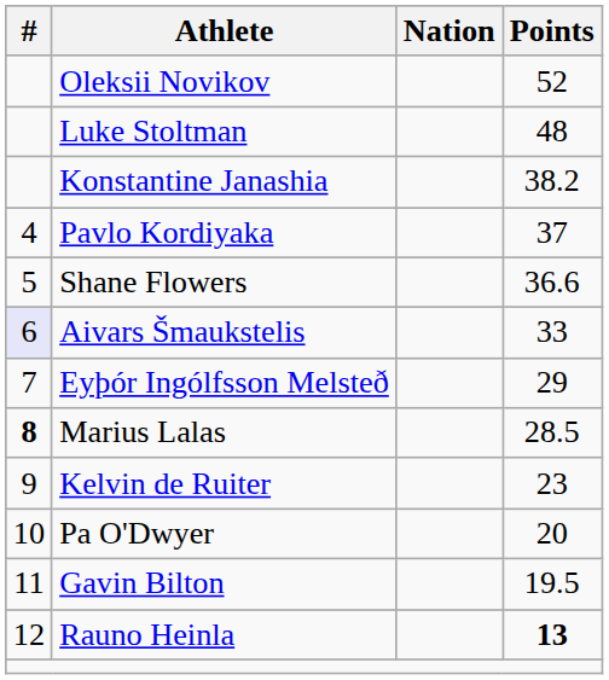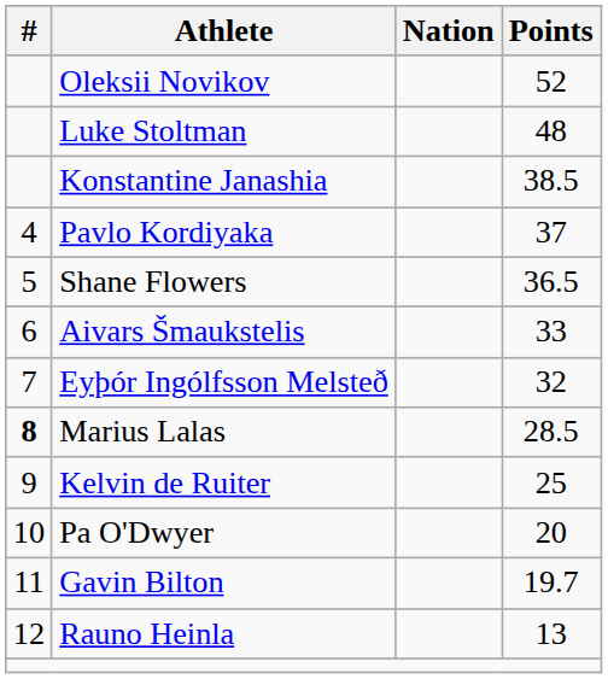 <table class="wikitable" style="text-align:center">
 <tr>
 <th scope="col" style="width: 10px;">#</th>
 <th scope="col">Athlete</th>
 <th scope="col">Nation</th>
 <th scope="col" style="width: 10px;">Points</th>
 </tr>
 <tr>
 <td></td>
 <td align=left><a href='#'>Oleksii Novikov</a></td>
 <td align=left></td>
 <td>52</td>
 </tr>
 <tr>
 <td></td>
 <td align=left><a href='#'>Luke Stoltman</a></td>
 <td align=left></td>
 <td>48</td>
 </tr>
 <tr>
 <td></td>
 <td align=left><a href='#'>Konstantine Janashia</a></td>
 <td align=left></td>
-<td>38.2</td>
+<td>38.5</td>
 </tr>
 <tr>
 <td>4</td>
 <td align=left><a href='#'>Pavlo Kordiyaka</a></td>
 <td align=left></td>
 <td>37</td>
 </tr>
 <tr>
 <td>5</td>
 <td align=left>Shane Flowers</td>
 <td align=left></td>
-<td>36.6</td>
+<td>36.5</td>
 </tr>
 <tr>
-<td style="background: lavender;">6</td>
+<td>6</td>
 <td align=left><a href='#'>Aivars Šmaukstelis</a></td>
 <td align=left></td>
 <td>33</td>
 </tr>
 <tr>
 <td>7</td>
 <td align=left><a href='#'>Eyþór Ingólfsson Melsteð</a></td>
 <td align=left></td>
-<td>29</td>
+<td>32</td>
 </tr>
 <tr>
 <td><strong>8</strong></td>
 <td align=left>Marius Lalas</td>
 <td align=left></td>
 <td>28.5</td>
 </tr>
 <tr>
 <td>9</td>
 <td align=left><a href='#'>Kelvin de Ruiter</a></td>
 <td align=left></td>
-<td>23</td>
+<td>25</td>
 </tr>
 <tr>
 <td>10</td>
 <td align=left>Pa O'Dwyer</td>
 <td align=left></td>
 <td>20</td>
 </tr>
 <tr>
 <td>11</td>
 <td align=left><a href='#'>Gavin Bilton</a></td>
 <td align=left></td>
-<td>19.5</td>
+<td>19.7</td>
 </tr>
 <tr>
 <td>12</td>
 <td align=left><a href='#'>Rauno Heinla</a></td>
 <td align=left></td>
-<td><strong>13</strong></td>
+<td>13</td>
 </tr>
 <tr class="sortbottom">
 <td colspan="4"></td>
 </tr>
 </table>
